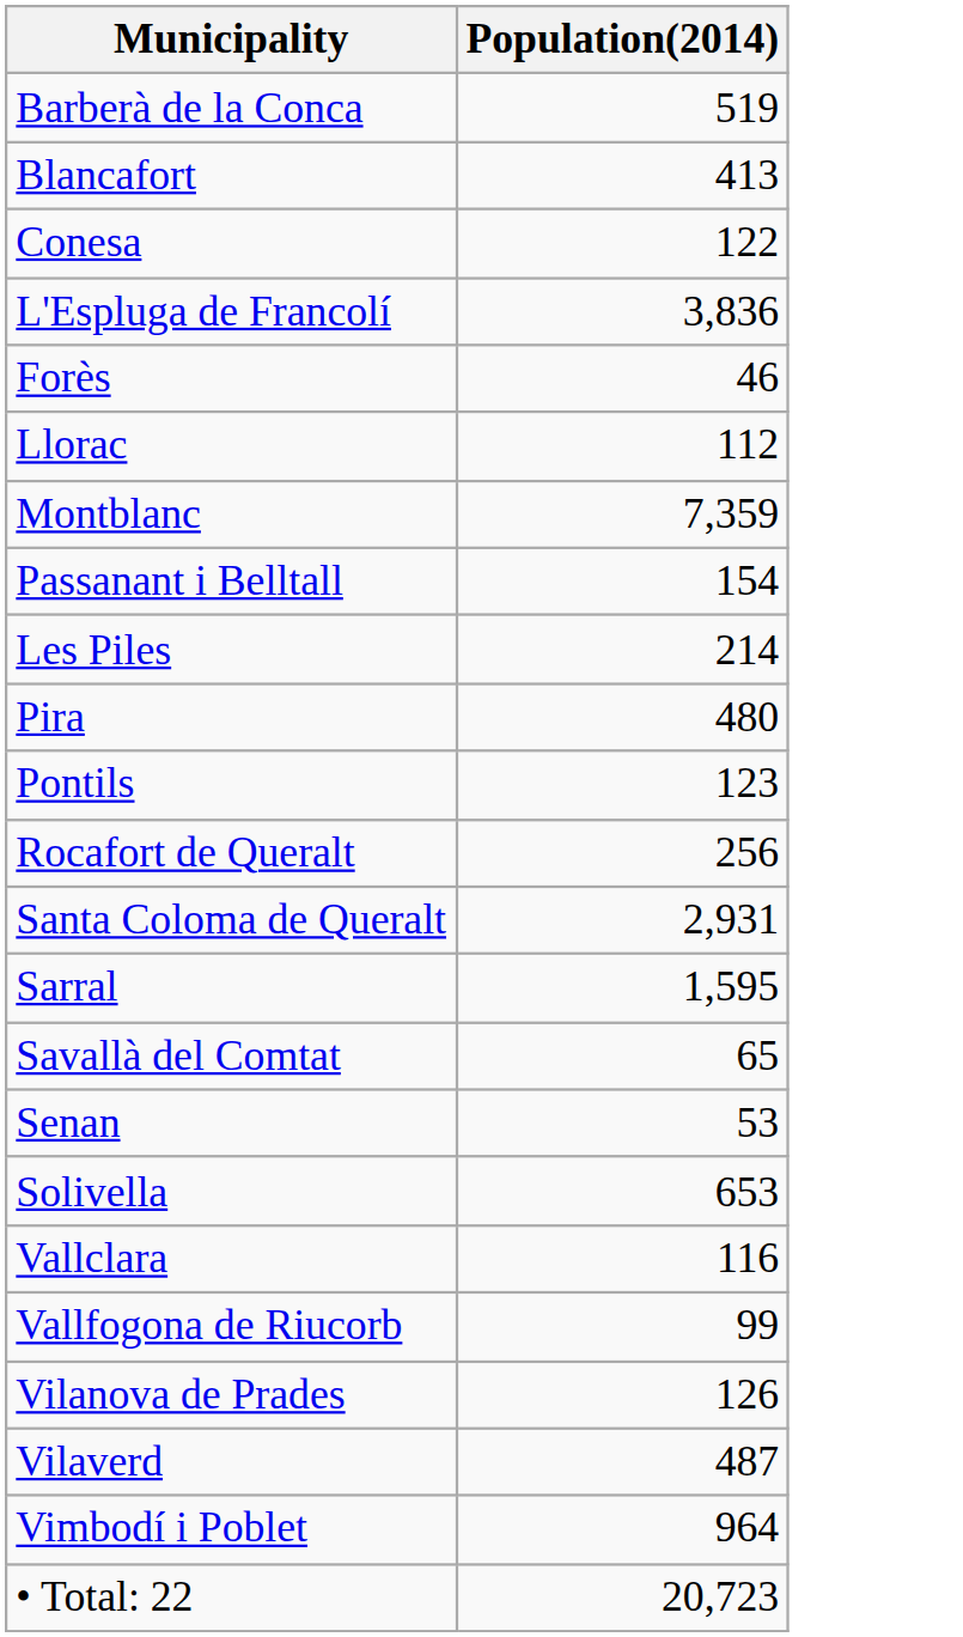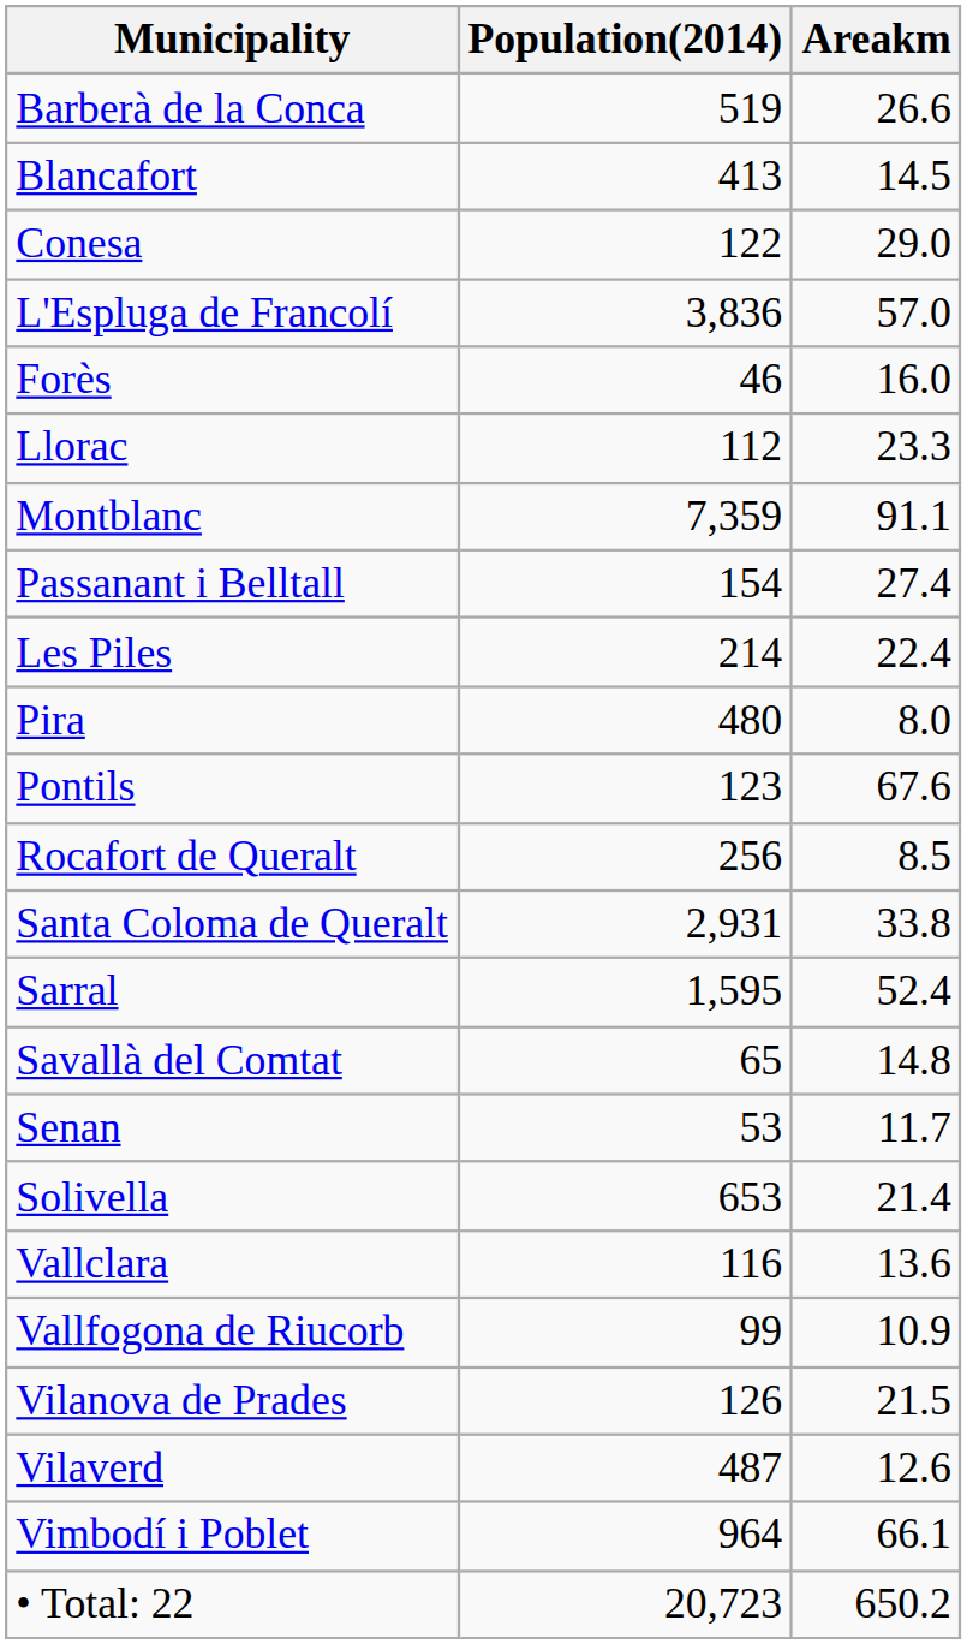 <table class="wikitable sortable">
 <tr>
 <th>Municipality</th>
 <th>Population(2014)</th>
+<th>Areakm</th>
 </tr>
 <tr>
 <td><a href='#'>Barberà de la Conca</a></td>
 <td align=right>519</td>
+<td align=right>26.6</td>
 </tr>
 <tr>
 <td><a href='#'>Blancafort</a></td>
 <td align=right>413</td>
+<td align=right>14.5</td>
 </tr>
 <tr>
 <td><a href='#'>Conesa</a></td>
 <td align=right>122</td>
+<td align=right>29.0</td>
 </tr>
 <tr>
 <td><a href='#'>L'Espluga de Francolí</a></td>
 <td align=right>3,836</td>
+<td align=right>57.0</td>
 </tr>
 <tr>
 <td><a href='#'>Forès</a></td>
 <td align=right>46</td>
+<td align=right>16.0</td>
 </tr>
 <tr>
 <td><a href='#'>Llorac</a></td>
 <td align=right>112</td>
+<td align=right>23.3</td>
 </tr>
 <tr>
 <td><a href='#'>Montblanc</a></td>
 <td align=right>7,359</td>
+<td align=right>91.1</td>
 </tr>
 <tr>
 <td><a href='#'>Passanant i Belltall</a></td>
 <td align=right>154</td>
+<td align=right>27.4</td>
 </tr>
 <tr>
 <td><a href='#'>Les Piles</a></td>
 <td align=right>214</td>
+<td align=right>22.4</td>
 </tr>
 <tr>
 <td><a href='#'>Pira</a></td>
 <td align=right>480</td>
+<td align=right>8.0</td>
 </tr>
 <tr>
 <td><a href='#'>Pontils</a></td>
 <td align=right>123</td>
+<td align=right>67.6</td>
 </tr>
 <tr>
 <td><a href='#'>Rocafort de Queralt</a></td>
 <td align=right>256</td>
+<td align=right>8.5</td>
 </tr>
 <tr>
 <td><a href='#'>Santa Coloma de Queralt</a></td>
 <td align=right>2,931</td>
+<td align=right>33.8</td>
 </tr>
 <tr>
 <td><a href='#'>Sarral</a></td>
 <td align=right>1,595</td>
+<td align=right>52.4</td>
 </tr>
 <tr>
 <td><a href='#'>Savallà del Comtat</a></td>
 <td align=right>65</td>
+<td align=right>14.8</td>
 </tr>
 <tr>
 <td><a href='#'>Senan</a></td>
 <td align=right>53</td>
+<td align=right>11.7</td>
 </tr>
 <tr>
 <td><a href='#'>Solivella</a></td>
 <td align=right>653</td>
+<td align=right>21.4</td>
 </tr>
 <tr>
 <td><a href='#'>Vallclara</a></td>
 <td align=right>116</td>
+<td align=right>13.6</td>
 </tr>
 <tr>
 <td><a href='#'>Vallfogona de Riucorb</a></td>
 <td align=right>99</td>
+<td align=right>10.9</td>
 </tr>
 <tr>
 <td><a href='#'>Vilanova de Prades</a></td>
 <td align=right>126</td>
+<td align=right>21.5</td>
 </tr>
 <tr>
 <td><a href='#'>Vilaverd</a></td>
 <td align=right>487</td>
+<td align=right>12.6</td>
 </tr>
 <tr>
 <td><a href='#'>Vimbodí i Poblet</a></td>
 <td align=right>964</td>
+<td align=right>66.1</td>
 </tr>
 <tr>
 <td>• Total: 22</td>
 <td align=right>20,723</td>
+<td align=right>650.2</td>
 </tr>
 </table>
